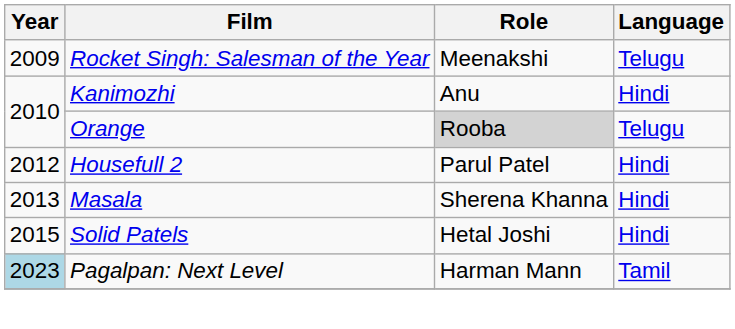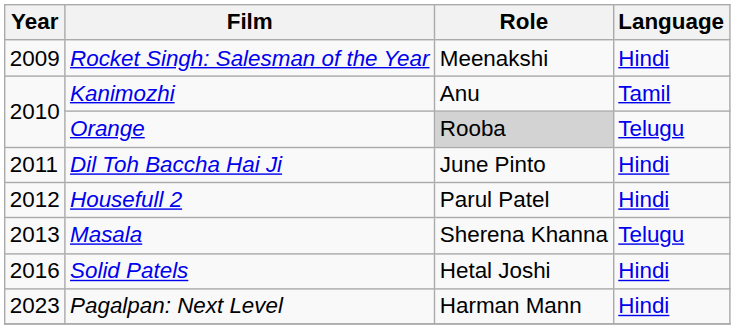 <table class="wikitable sortable">
 <tr>
 <th>Year</th>
 <th>Film</th>
 <th>Role</th>
 <th>Language</th>
 </tr>
 <tr>
 <td>2009</td>
 <td><em><a href='#'>Rocket Singh: Salesman of the Year</a></em></td>
 <td>Meenakshi</td>
-<td><a href='#'>Telugu</a></td>
+<td><a href='#'>Hindi</a></td>
 </tr>
 <tr>
 <td rowspan="2">2010</td>
 <td><em><a href='#'>Kanimozhi</a></em></td>
 <td>Anu</td>
-<td><a href='#'>Hindi</a></td>
+<td><a href='#'>Tamil</a></td>
 </tr>
 <tr>
 <td><em><a href='#'>Orange</a></em></td>
 <td style="background: lightgrey;">Rooba</td>
 <td><a href='#'>Telugu</a></td>
+</tr>
+<tr>
+<td>2011</td>
+<td><em><a href='#'>Dil Toh Baccha Hai Ji</a></em></td>
+<td>June Pinto</td>
+<td><a href='#'>Hindi</a></td>
 </tr>
 <tr>
 <td>2012</td>
 <td><em><a href='#'>Housefull 2</a></em></td>
 <td>Parul Patel</td>
 <td><a href='#'>Hindi</a></td>
 </tr>
 <tr>
 <td>2013</td>
 <td><em><a href='#'>Masala</a></em></td>
 <td>Sherena Khanna</td>
-<td><a href='#'>Hindi</a></td>
+<td><a href='#'>Telugu</a></td>
 </tr>
 <tr>
-<td>2015</td>
+<td>2016</td>
 <td><em><a href='#'>Solid Patels</a></em></td>
 <td>Hetal Joshi</td>
 <td><a href='#'>Hindi</a></td>
 </tr>
 <tr>
-<td style="background: lightblue;">2023</td>
+<td>2023</td>
 <td><em>Pagalpan: Next Level</em></td>
 <td>Harman Mann</td>
-<td><a href='#'>Tamil</a></td>
+<td><a href='#'>Hindi</a></td>
 </tr>
 <tr>
 </tr>
 </table>
